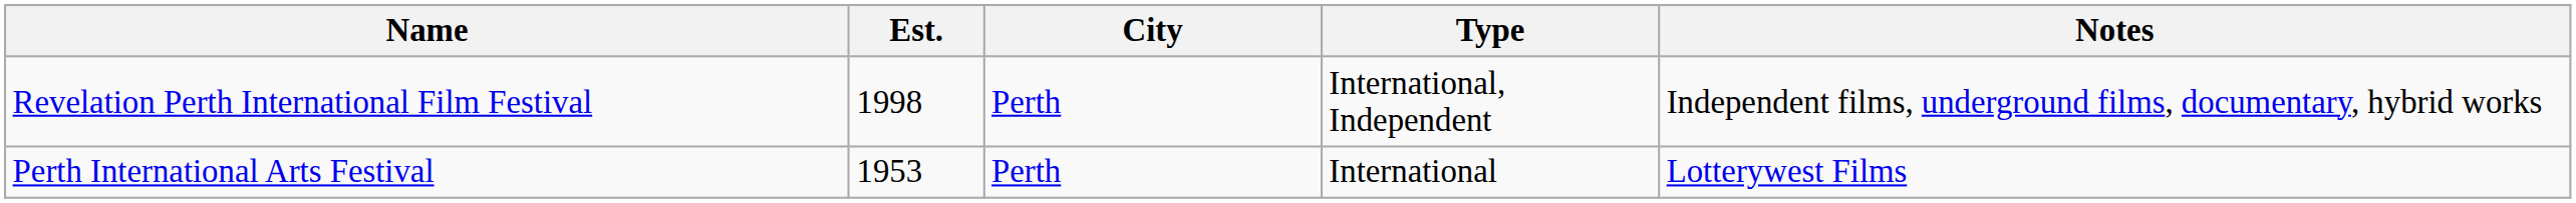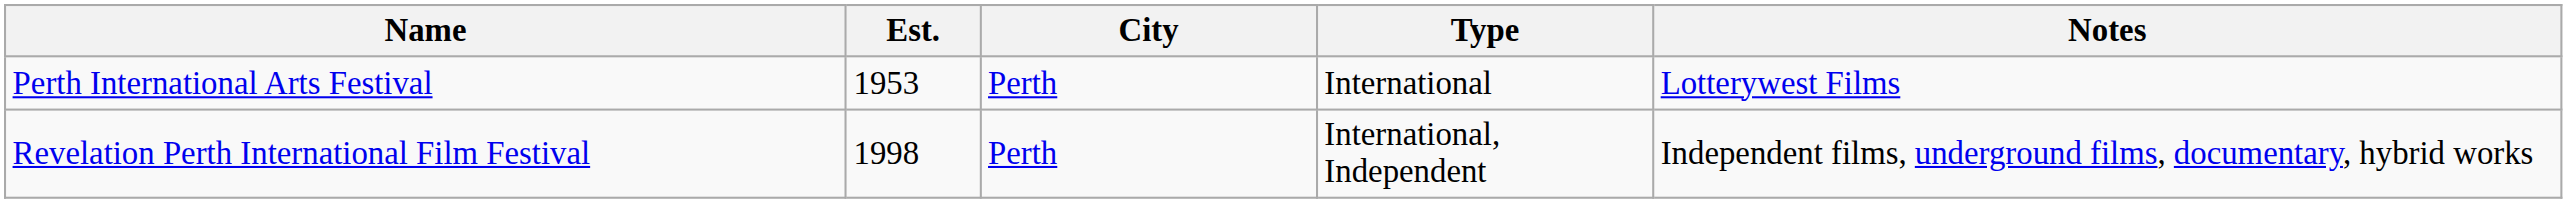 <table class="wikitable">
 <tr>
 <th width="25%">Name</th>
 <th width="4%">Est.</th>
 <th width="10%">City</th>
 <th width="10%">Type</th>
 <th width="27%">Notes</th>
 </tr>
 <tr>
+<td><a href='#'>Perth International Arts Festival</a></td>
+<td>1953</td>
+<td><a href='#'>Perth</a></td>
+<td>International</td>
+<td><a href='#'>Lotterywest Films</a></td>
+</tr>
+<tr>
 <td><a href='#'>Revelation Perth International Film Festival</a></td>
 <td>1998</td>
 <td><a href='#'>Perth</a></td>
 <td>International, Independent</td>
 <td>Independent films, <a href='#'>underground films</a>, <a href='#'>documentary</a>, hybrid works</td>
 </tr>
-<tr>
-<td><a href='#'>Perth International Arts Festival</a></td>
-<td>1953</td>
-<td><a href='#'>Perth</a></td>
-<td>International</td>
-<td><a href='#'>Lotterywest Films</a></td>
-</tr>
 </table>
